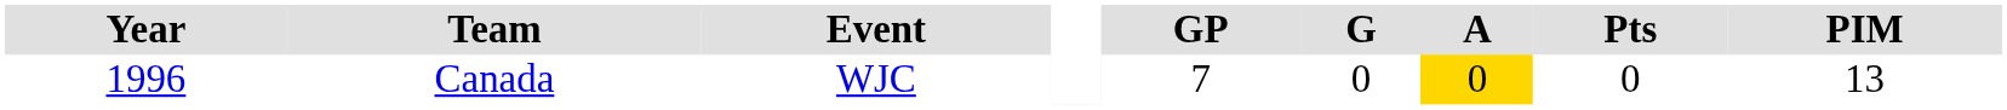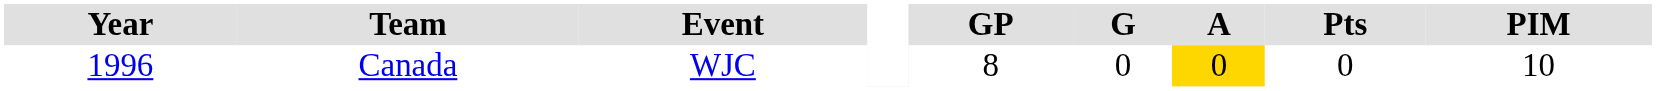 <table border="0" cellpadding="1" cellspacing="0" style="text-align:center; width:50em">
 <tr ALIGN="center" bgcolor="#e0e0e0">
 <th>Year</th>
 <th>Team</th>
 <th>Event</th>
 <th rowspan="99" bgcolor="#ffffff"> </th>
 <th>GP</th>
 <th>G</th>
 <th>A</th>
 <th>Pts</th>
 <th>PIM</th>
 </tr>
 <tr>
 <td><a href='#'>1996</a></td>
 <td><a href='#'>Canada</a></td>
 <td><a href='#'>WJC</a></td>
-<td>7</td>
+<td>8</td>
 <td>0</td>
 <td style="background: gold;">0</td>
 <td>0</td>
-<td>13</td>
+<td>10</td>
 </tr>
 </table>
